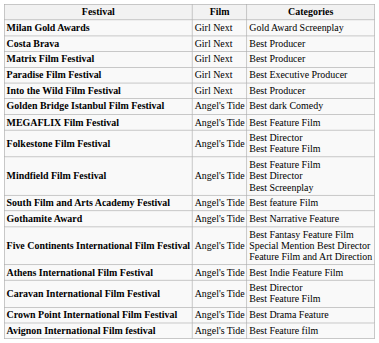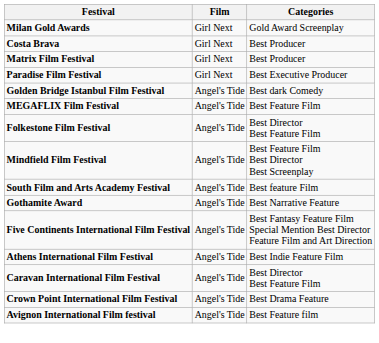 <table class="wikitable">
 <tr>
 <th>Festival</th>
 <th>Film</th>
 <th>Categories</th>
 </tr>
 <tr>
 <td><strong>Milan Gold Awards</strong></td>
 <td>Girl Next</td>
 <td>Gold Award Screenplay</td>
 </tr>
 <tr>
 <td><strong>Costa Brava</strong></td>
 <td>Girl Next</td>
 <td>Best Producer</td>
 </tr>
 <tr>
 <td><strong>Matrix Film Festival</strong></td>
 <td>Girl Next</td>
 <td>Best Producer</td>
 </tr>
 <tr>
 <td><strong>Paradise Film Festival</strong></td>
 <td>Girl Next</td>
 <td>Best Executive Producer</td>
-</tr>
-<tr>
-<td><strong>Into the Wild Film Festival</strong></td>
-<td>Girl Next</td>
-<td>Best Producer</td>
 </tr>
 <tr>
 <td><strong>Golden Bridge Istanbul Film Festival</strong></td>
 <td>Angel's Tide</td>
 <td>Best dark Comedy</td>
 </tr>
 <tr>
 <td><strong>MEGAFLIX Film Festival</strong></td>
 <td>Angel's Tide</td>
 <td>Best Feature Film</td>
 </tr>
 <tr>
 <td><strong>Folkestone Film Festival</strong></td>
 <td>Angel's Tide</td>
 <td>Best Director<br>Best Feature Film</td>
 </tr>
 <tr>
 <td><strong>Mindfield Film Festival</strong></td>
 <td>Angel's Tide</td>
 <td>Best Feature Film<br>Best Director<br>Best Screenplay</td>
 </tr>
 <tr>
 <td><strong>South Film and Arts Academy Festival</strong></td>
 <td>Angel's Tide</td>
 <td>Best feature Film</td>
 </tr>
 <tr>
 <td><strong>Gothamite Award</strong></td>
 <td>Angel's Tide</td>
 <td>Best Narrative Feature</td>
 </tr>
 <tr>
 <td><strong>Five Continents International Film Festival</strong></td>
 <td>Angel's Tide</td>
 <td>Best Fantasy Feature Film<br>Special Mention Best Director<br>Feature Film and Art Direction</td>
 </tr>
 <tr>
 <td><strong>Athens International Film Festival</strong></td>
 <td>Angel's Tide</td>
 <td>Best Indie Feature Film</td>
 </tr>
 <tr>
 <td><strong>Caravan International Film Festival</strong></td>
 <td>Angel's Tide</td>
 <td>Best Director<br>Best Feature Film</td>
 </tr>
 <tr>
 <td><strong>Crown Point International Film Festival</strong></td>
 <td>Angel's Tide</td>
 <td>Best Drama Feature</td>
 </tr>
 <tr>
 <td><strong>Avignon International Film festival</strong></td>
 <td>Angel's Tide</td>
 <td>Best Feature film</td>
 </tr>
 </table>
